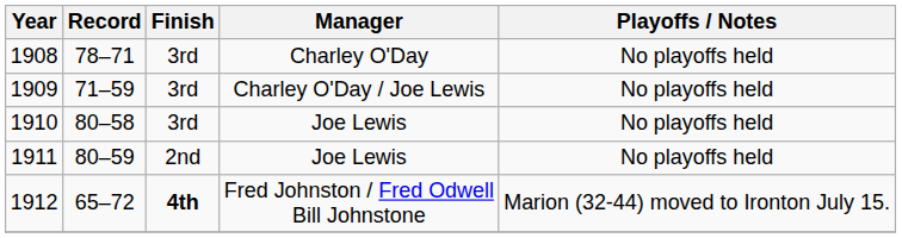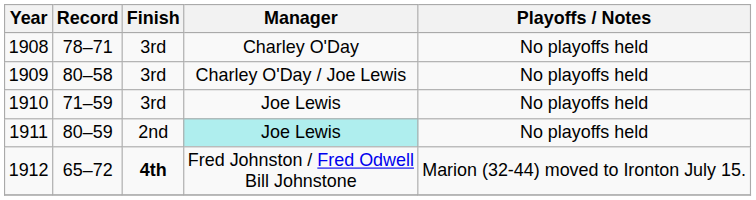 <table class="wikitable">
 <tr style="background: #F2F2F2;">
 <th>Year</th>
 <th>Record</th>
 <th>Finish</th>
 <th>Manager</th>
 <th>Playoffs / Notes</th>
 </tr>
 <tr align=center>
 <td>1908</td>
 <td>78–71</td>
 <td>3rd</td>
 <td>Charley O'Day</td>
 <td>No playoffs held</td>
 </tr>
 <tr align=center>
 <td>1909</td>
-<td>71–59</td>
+<td>80–58</td>
 <td>3rd</td>
 <td>Charley O'Day / Joe Lewis</td>
 <td>No playoffs held</td>
 </tr>
 <tr align=center>
 <td>1910</td>
-<td>80–58</td>
+<td>71–59</td>
 <td>3rd</td>
 <td>Joe Lewis</td>
 <td>No playoffs held</td>
 </tr>
 <tr align=center>
 <td>1911</td>
 <td>80–59</td>
 <td>2nd</td>
-<td>Joe Lewis</td>
+<td style="background: paleturquoise;">Joe Lewis</td>
 <td>No playoffs held</td>
 </tr>
 <tr align=center>
 <td>1912</td>
 <td>65–72</td>
 <td><strong>4th</strong></td>
 <td>Fred Johnston / <a href='#'>Fred Odwell</a><br> Bill Johnstone</td>
 <td>Marion (32-44) moved to Ironton July 15.</td>
 </tr>
 <tr align=center>
 </tr>
 </table>
